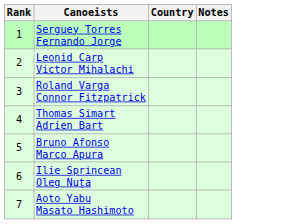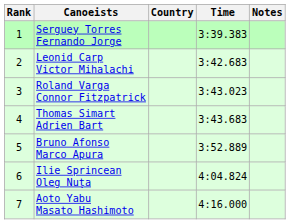 <table class="wikitable" style="text-align:center">
 <tr>
 <th>Rank</th>
 <th>Canoeists</th>
 <th>Country</th>
+<th>Time</th>
 <th>Notes</th>
 </tr>
 <tr bgcolor=bbffbb>
 <td>1</td>
 <td align="left"><a href='#'>Serguey Torres</a><br><a href='#'>Fernando Jorge</a></td>
 <td align="left"></td>
+<td>3:39.383</td>
 <td></td>
 </tr>
 <tr bgcolor=ddffdd>
 <td>2</td>
 <td align="left"><a href='#'>Leonid Carp</a><br><a href='#'>Victor Mihalachi</a></td>
 <td align="left"></td>
+<td>3:42.683</td>
 <td></td>
 </tr>
 <tr bgcolor=ddffdd>
 <td>3</td>
 <td align="left"><a href='#'>Roland Varga</a><br><a href='#'>Connor Fitzpatrick</a></td>
 <td align="left"></td>
+<td>3:43.023</td>
 <td></td>
 </tr>
 <tr bgcolor=ddffdd>
 <td>4</td>
 <td align="left"><a href='#'>Thomas Simart</a><br><a href='#'>Adrien Bart</a></td>
 <td align="left"></td>
+<td>3:43.683</td>
 <td></td>
 </tr>
 <tr bgcolor=ddffdd>
 <td>5</td>
 <td align="left"><a href='#'>Bruno Afonso</a><br><a href='#'>Marco Apura</a></td>
 <td align="left"></td>
+<td>3:52.889</td>
 <td></td>
 </tr>
 <tr bgcolor=ddffdd>
 <td>6</td>
 <td align="left"><a href='#'>Ilie Sprincean</a><br><a href='#'>Oleg Nuţa</a></td>
 <td align="left"></td>
+<td>4:04.824</td>
 <td></td>
 </tr>
 <tr bgcolor=ddffdd>
 <td>7</td>
 <td align="left"><a href='#'>Aoto Yabu</a><br><a href='#'>Masato Hashimoto</a></td>
 <td align="left"></td>
+<td>4:16.000</td>
 <td></td>
 </tr>
 </table>
